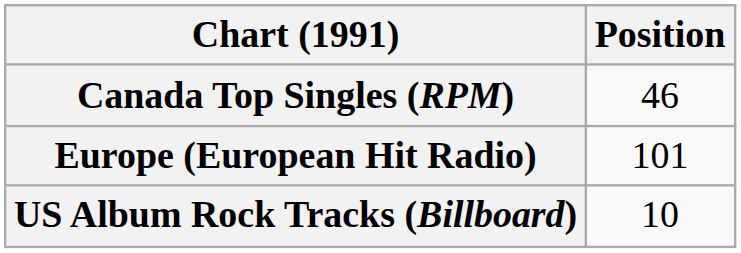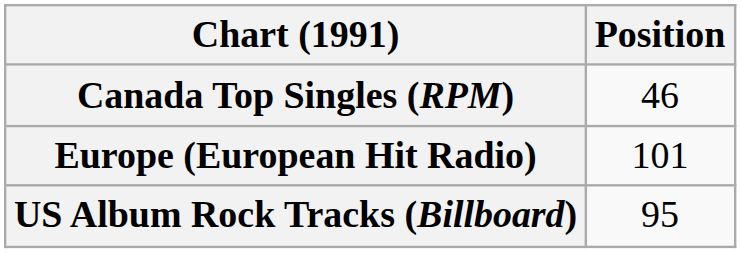 <table class="wikitable sortable plainrowheaders" style="text-align:center">
 <tr>
 <th>Chart (1991)</th>
 <th>Position</th>
 </tr>
 <tr>
 <th scope="row">Canada Top Singles (<em>RPM</em>)</th>
 <td>46</td>
 </tr>
 <tr>
 <th scope="row">Europe (European Hit Radio)</th>
 <td>101</td>
 </tr>
 <tr>
 <th scope="row">US Album Rock Tracks (<em>Billboard</em>)</th>
-<td>10</td>
+<td>95</td>
 </tr>
 </table>
